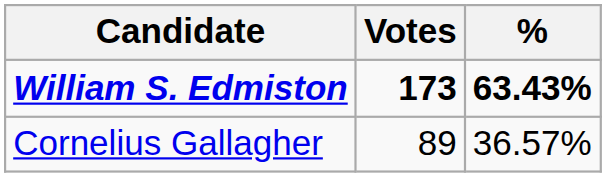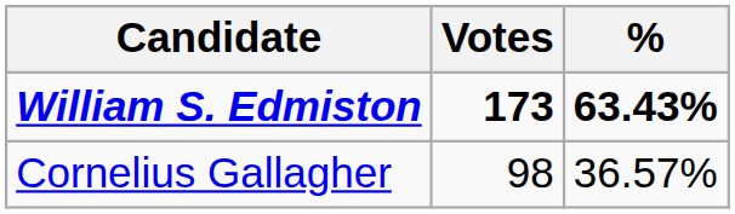 <table class="wikitable">
 <tr>
 <th>Candidate</th>
 <th>Votes</th>
 <th>%</th>
 </tr>
 <tr>
 <td><strong><em><a href='#'>William S. Edmiston</a></em></strong></td>
 <td align="right"><strong>173</strong></td>
 <td align="right"><strong>63.43%</strong></td>
 </tr>
 <tr>
 <td><a href='#'>Cornelius Gallagher</a></td>
-<td align="right">89</td>
+<td align="right">98</td>
 <td align="right">36.57%</td>
 </tr>
 </table>
